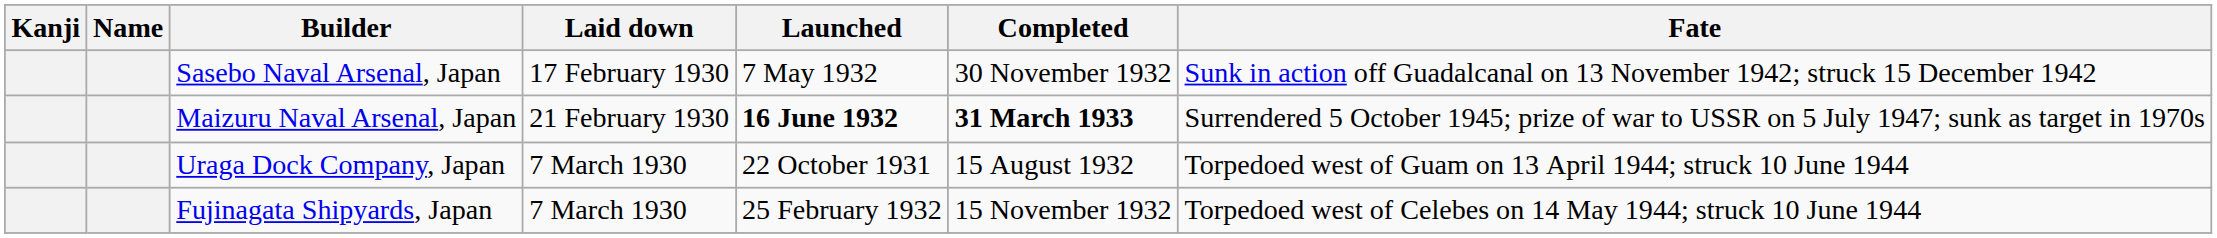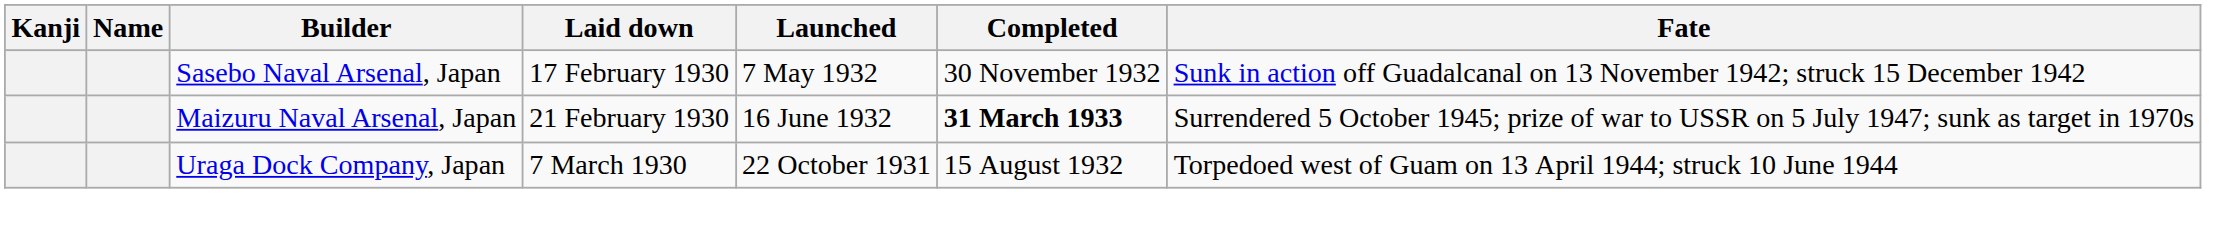 <table class="wikitable sortable plainrowheaders" style="font-size:97%;">
 <tr>
 <th scope="col">Kanji</th>
 <th scope="col">Name</th>
 <th scope="col">Builder</th>
 <th scope="col" data-sort-type=date>Laid down</th>
 <th scope="col" data-sort-type=date>Launched</th>
 <th scope="col" data-sort-type=date>Completed</th>
 <th scope="col" data-sort-type=date>Fate</th>
 </tr>
 <tr>
 <th scope="row" style="text-align: center;"></th>
 <th scope="row"></th>
 <td><a href='#'>Sasebo Naval Arsenal</a>, Japan</td>
 <td>17 February 1930</td>
 <td>7 May 1932</td>
 <td>30 November 1932</td>
 <td data-sort-value="13 November 1942"><a href='#'>Sunk in action</a> off Guadalcanal on 13 November 1942; struck 15 December 1942</td>
 </tr>
 <tr>
 <th scope="row" style="text-align: center;"></th>
 <th scope="row"></th>
 <td><a href='#'>Maizuru Naval Arsenal</a>, Japan</td>
 <td>21 February 1930</td>
-<td><strong>16 June 1932</strong></td>
+<td>16 June 1932</td>
 <td><strong>31 March 1933</strong></td>
 <td data-sort-value="5 October 1945">Surrendered 5 October 1945; prize of war to USSR on 5 July 1947; sunk as target in 1970s</td>
 </tr>
 <tr>
 <th scope="row" style="text-align: center;"></th>
 <th scope="row"></th>
 <td><a href='#'>Uraga Dock Company</a>, Japan</td>
 <td>7 March 1930</td>
 <td>22 October 1931</td>
 <td>15 August 1932</td>
 <td data-sort-value="13 April 1944">Torpedoed west of Guam on 13 April 1944; struck 10 June 1944</td>
 </tr>
-<tr>
-<th scope="row" style="text-align: center;"></th>
-<th scope="row"></th>
-<td><a href='#'>Fujinagata Shipyards</a>, Japan</td>
-<td>7 March 1930</td>
-<td>25 February 1932</td>
-<td>15 November 1932</td>
-<td data-sort-value="14 May 1944">Torpedoed west of Celebes on 14 May 1944; struck 10 June 1944</td>
-</tr>
 </table>
